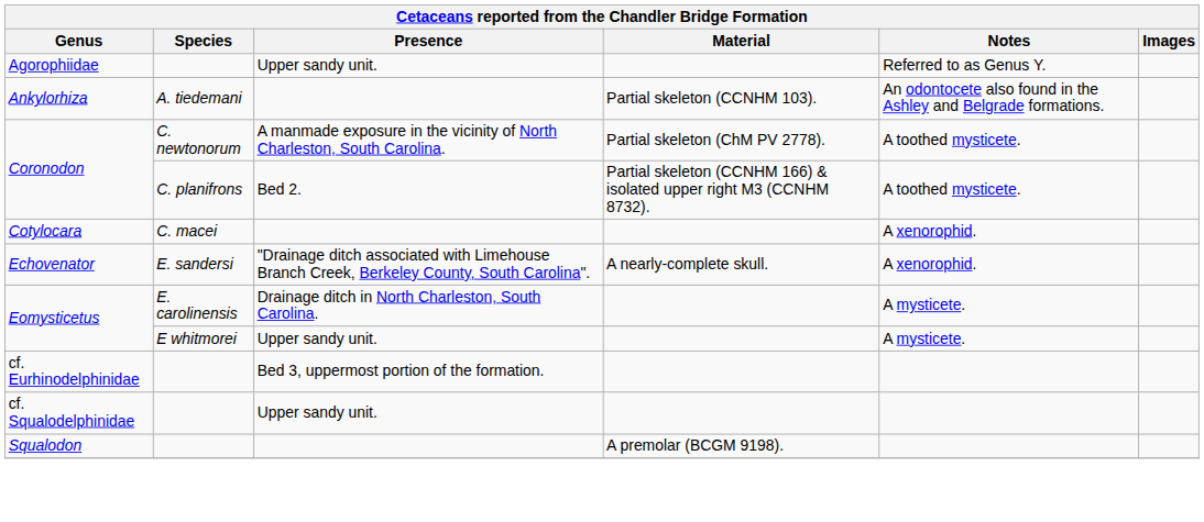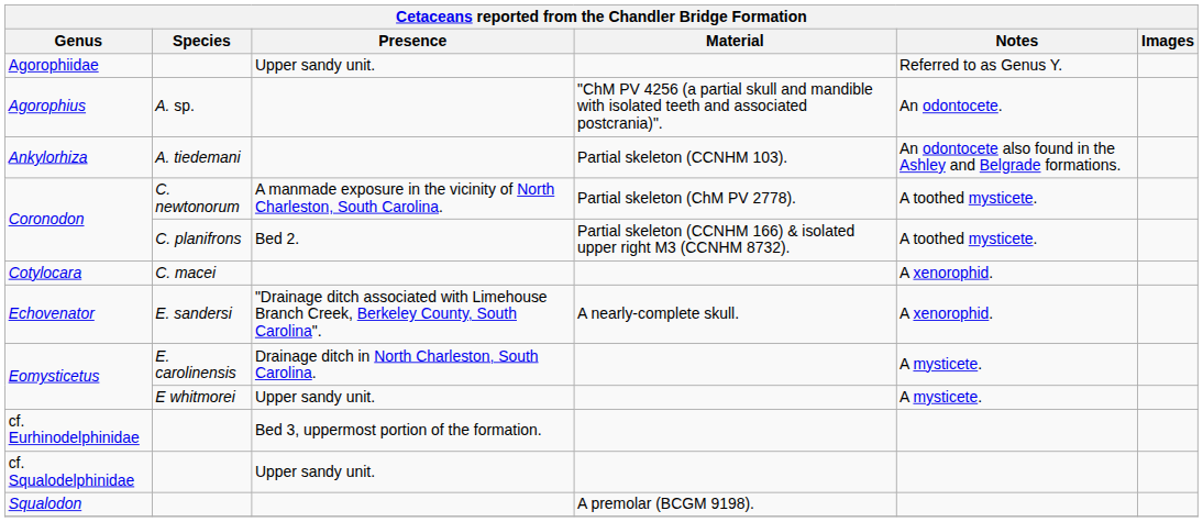 <table class="wikitable" align="center">
 <tr>
 <th colspan="6" align="center"><strong><a href='#'>Cetaceans</a> reported from the Chandler Bridge Formation</strong></th>
 </tr>
 <tr>
 <th>Genus</th>
 <th>Species</th>
 <th>Presence</th>
 <th><strong>Material</strong></th>
 <th>Notes</th>
 <th>Images</th>
 </tr>
 <tr>
 <td><a href='#'>Agorophiidae</a></td>
 <td></td>
 <td>Upper sandy unit.</td>
 <td></td>
 <td>Referred to as Genus Y.</td>
+<td></td>
+</tr>
+<tr>
+<td><em><a href='#'>Agorophius</a></em></td>
+<td><em>A.</em> sp.</td>
+<td></td>
+<td>"ChM PV 4256 (a partial skull and mandible with isolated teeth and associated postcrania)".</td>
+<td>An <a href='#'>odontocete</a>.</td>
 <td></td>
 </tr>
 <tr>
 <td><em><a href='#'>Ankylorhiza</a></em></td>
 <td><em>A. tiedemani</em></td>
 <td></td>
 <td>Partial skeleton (CCNHM 103).</td>
 <td>An <a href='#'>odontocete</a> also found in the <a href='#'>Ashley</a> and <a href='#'>Belgrade</a> formations.</td>
 <td></td>
 </tr>
 <tr>
 <td rowspan="2"><em><a href='#'>Coronodon</a></em></td>
 <td><em>C. newtonorum</em></td>
 <td>A manmade exposure in the vicinity of <a href='#'>North Charleston, South Carolina</a>.</td>
 <td>Partial skeleton (ChM PV 2778).</td>
 <td>A toothed <a href='#'>mysticete</a>.</td>
 <td></td>
 </tr>
 <tr>
 <td><em>C. planifrons</em></td>
 <td>Bed 2.</td>
 <td>Partial skeleton (CCNHM 166) & isolated upper right M3 (CCNHM 8732).</td>
 <td>A toothed <a href='#'>mysticete</a>.</td>
 <td></td>
 </tr>
 <tr>
 <td><em><a href='#'>Cotylocara</a></em></td>
 <td><em>C. macei</em></td>
 <td></td>
 <td></td>
 <td>A <a href='#'>xenorophid</a>.</td>
 <td></td>
 </tr>
 <tr>
 <td><em><a href='#'>Echovenator</a></em></td>
 <td><em>E. sandersi</em></td>
 <td>"Drainage ditch associated with Limehouse Branch Creek, <a href='#'>Berkeley County, South Carolina</a>".</td>
 <td>A nearly-complete skull.</td>
 <td>A <a href='#'>xenorophid</a>.</td>
 <td></td>
 </tr>
 <tr>
 <td rowspan="2"><em><a href='#'>Eomysticetus</a></em></td>
 <td><em>E. carolinensis</em></td>
 <td>Drainage ditch in <a href='#'>North Charleston, South Carolina</a>.</td>
 <td></td>
 <td>A <a href='#'>mysticete</a>.</td>
 <td></td>
 </tr>
 <tr>
 <td><em>E  whitmorei</em></td>
 <td>Upper sandy unit.</td>
 <td></td>
 <td>A <a href='#'>mysticete</a>.</td>
 <td></td>
 </tr>
 <tr>
 <td>cf. <a href='#'>Eurhinodelphinidae</a></td>
 <td></td>
 <td>Bed 3, uppermost portion of the formation.</td>
 <td></td>
 <td></td>
 <td></td>
 </tr>
 <tr>
 <td>cf. <a href='#'>Squalodelphinidae</a></td>
 <td></td>
 <td>Upper sandy unit.</td>
 <td></td>
 <td></td>
 <td></td>
 </tr>
 <tr>
 <td><em><a href='#'>Squalodon</a></em></td>
 <td></td>
 <td></td>
 <td>A premolar (BCGM 9198).</td>
 <td></td>
 <td></td>
 </tr>
 <tr>
 </tr>
 </table>
